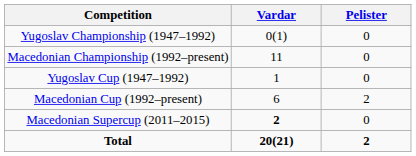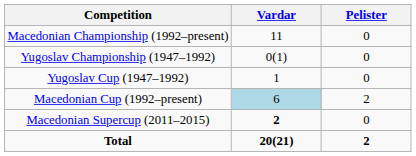 <table class="wikitable" style="text-align:center;font-size:95%">
 <tr>
 <th>Competition</th>
 <th width="100"><a href='#'>Vardar</a></th>
 <th width="100"><a href='#'>Pelister</a></th>
 </tr>
 <tr>
-<td><a href='#'>Yugoslav Championship</a> (1947–1992)</td>
-<td>0(1)</td>
+<td><a href='#'>Macedonian Championship</a> (1992–present)</td>
+<td>11</td>
 <td>0</td>
 </tr>
 <tr>
-<td><a href='#'>Macedonian Championship</a> (1992–present)</td>
-<td>11</td>
+<td><a href='#'>Yugoslav Championship</a> (1947–1992)</td>
+<td>0(1)</td>
 <td>0</td>
 </tr>
 <tr>
 <td><a href='#'>Yugoslav Cup</a> (1947–1992)</td>
 <td>1</td>
 <td>0</td>
 </tr>
 <tr>
 <td><a href='#'>Macedonian Cup</a> (1992–present)</td>
-<td>6</td>
+<td style="background: lightblue;">6</td>
 <td>2</td>
 </tr>
 <tr>
 <td><a href='#'>Macedonian Supercup</a> (2011–2015)</td>
 <td><strong>2</strong></td>
 <td>0</td>
 </tr>
 <tr>
 <td><strong>Total</strong></td>
 <td><strong>20(21)</strong></td>
 <td><strong>2</strong></td>
 </tr>
 </table>
